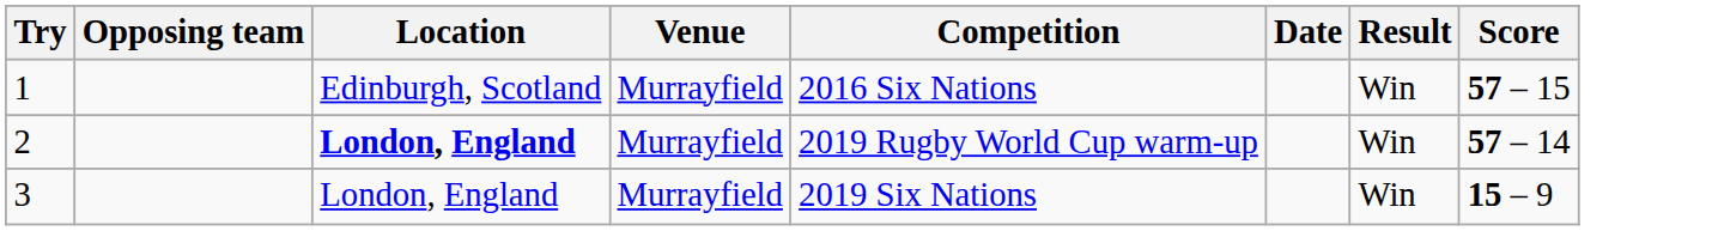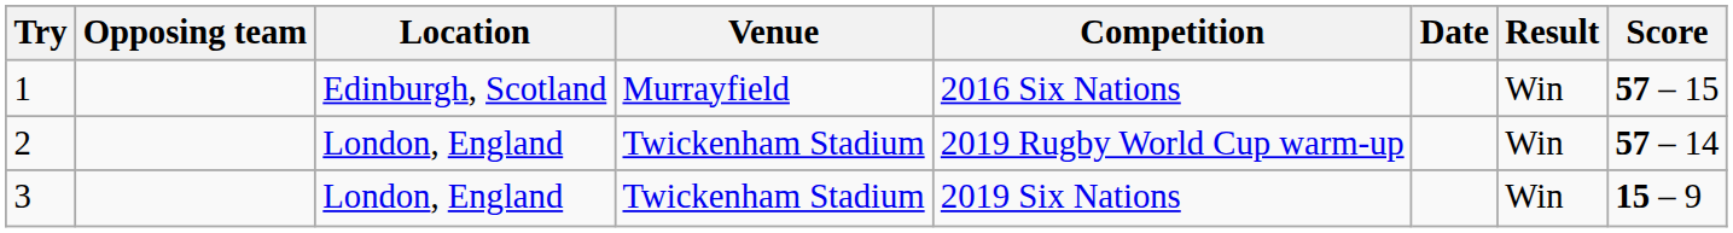 <table class="wikitable" style="font-size:100%">
 <tr>
 <th>Try</th>
 <th>Opposing team</th>
 <th>Location</th>
 <th>Venue</th>
 <th>Competition</th>
 <th>Date</th>
 <th>Result</th>
 <th>Score</th>
 </tr>
 <tr>
 <td>1</td>
 <td></td>
 <td><a href='#'>Edinburgh</a>, <a href='#'>Scotland</a></td>
 <td><a href='#'>Murrayfield</a></td>
 <td><a href='#'>2016 Six Nations</a></td>
 <td></td>
 <td>Win</td>
 <td><strong>57</strong> – 15</td>
 </tr>
 <tr>
 <td>2</td>
 <td></td>
-<td><strong><a href='#'>London</a>, <a href='#'>England</a></strong></td>
-<td><a href='#'>Murrayfield</a></td>
+<td><a href='#'>London</a>, <a href='#'>England</a></td>
+<td><a href='#'>Twickenham Stadium</a></td>
 <td><a href='#'>2019 Rugby World Cup warm-up</a></td>
 <td></td>
 <td>Win</td>
 <td><strong>57</strong> – 14</td>
 </tr>
 <tr>
 <td>3</td>
 <td></td>
 <td><a href='#'>London</a>, <a href='#'>England</a></td>
-<td><a href='#'>Murrayfield</a></td>
+<td><a href='#'>Twickenham Stadium</a></td>
 <td><a href='#'>2019 Six Nations</a></td>
 <td></td>
 <td>Win</td>
 <td><strong>15</strong> – 9</td>
 </tr>
 </table>
